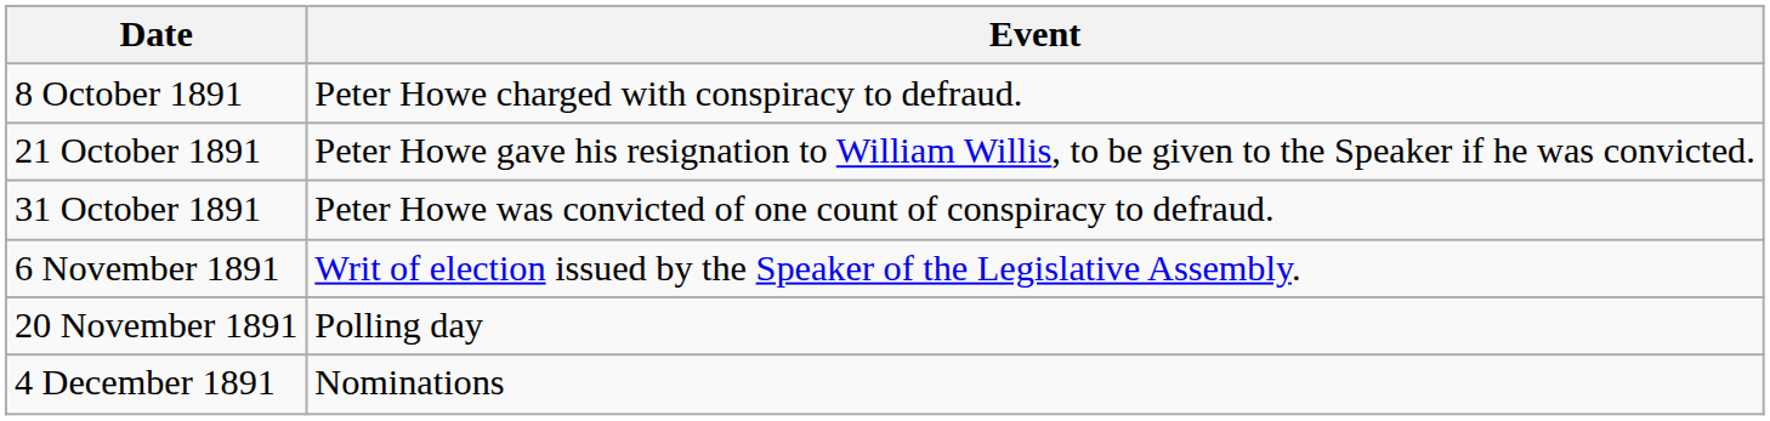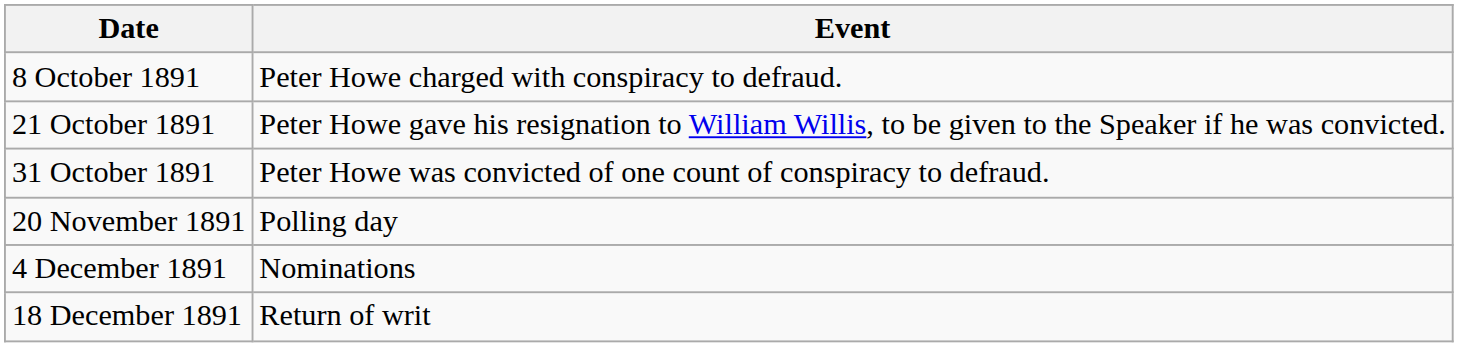 <table class="wikitable">
 <tr>
 <th>Date</th>
 <th>Event</th>
 </tr>
 <tr>
 <td>8 October 1891</td>
 <td>Peter Howe charged with conspiracy to defraud.</td>
 </tr>
 <tr>
 <td>21 October 1891</td>
 <td>Peter Howe gave his resignation to <a href='#'>William Willis</a>, to be given to the Speaker if he was convicted.</td>
 </tr>
 <tr>
 <td>31 October 1891</td>
 <td>Peter Howe was convicted of one count of conspiracy to defraud.</td>
 </tr>
 <tr>
-<td>6 November 1891</td>
-<td><a href='#'>Writ of election</a> issued by the <a href='#'>Speaker of the Legislative Assembly</a>.</td>
-</tr>
-<tr>
 <td>20 November 1891</td>
 <td>Polling day</td>
 </tr>
 <tr>
 <td>4 December 1891</td>
 <td>Nominations</td>
 </tr>
+<tr>
+<td>18 December 1891</td>
+<td>Return of writ</td>
+</tr>
 </table>
